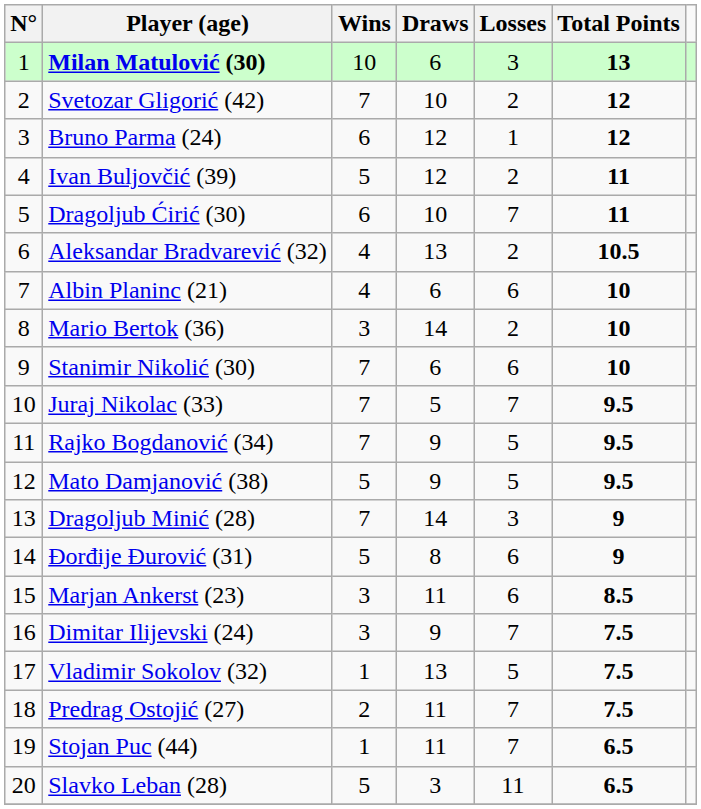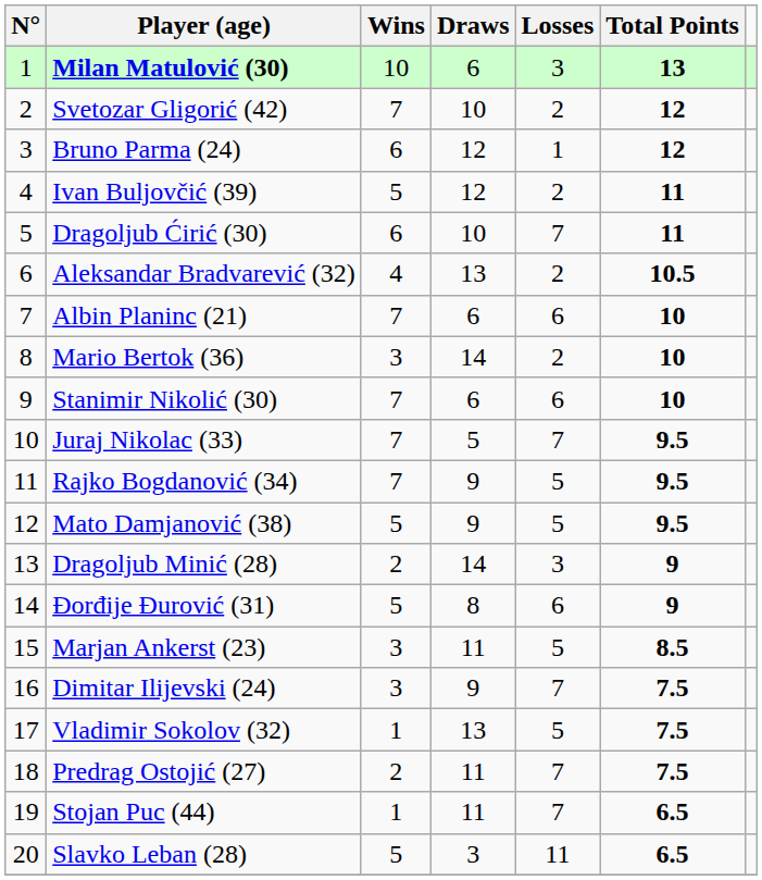 <table class="wikitable" border="1">
 <tr>
 <th>N°</th>
 <th>Player (age)</th>
 <th>Wins</th>
 <th>Draws</th>
 <th>Losses</th>
 <th>Total Points</th>
 </tr>
 <tr align=center style="background:#ccffcc;">
 <td>1</td>
 <td align=left> <strong><a href='#'>Milan Matulović</a> (30)</strong></td>
 <td>10</td>
 <td>6</td>
 <td>3</td>
 <td><strong>13</strong></td>
 <td align=center></td>
 </tr>
 <tr align=center>
 <td>2</td>
 <td align=left> <a href='#'>Svetozar Gligorić</a> (42)</td>
 <td>7</td>
 <td>10</td>
 <td>2</td>
 <td><strong>12</strong></td>
 <td align=center></td>
 </tr>
 <tr align=center>
 <td>3</td>
 <td align=left> <a href='#'>Bruno Parma</a> (24)</td>
 <td>6</td>
 <td>12</td>
 <td>1</td>
 <td><strong>12</strong></td>
 <td align=center></td>
 </tr>
 <tr align=center>
 <td>4</td>
 <td align=left> <a href='#'>Ivan Buljovčić</a> (39)</td>
 <td>5</td>
 <td>12</td>
 <td>2</td>
 <td><strong>11</strong></td>
 <td align=center></td>
 </tr>
 <tr align=center>
 <td>5</td>
 <td align=left> <a href='#'>Dragoljub Ćirić</a> (30)</td>
 <td>6</td>
 <td>10</td>
 <td>7</td>
 <td><strong>11</strong></td>
 <td align=center></td>
 </tr>
 <tr align=center>
 <td>6</td>
 <td align=left> <a href='#'>Aleksandar Bradvarević</a> (32)</td>
 <td>4</td>
 <td>13</td>
 <td>2</td>
 <td><strong>10.5</strong></td>
 <td align=center></td>
 </tr>
 <tr align=center>
 <td>7</td>
 <td align=left> <a href='#'>Albin Planinc</a> (21)</td>
-<td>4</td>
+<td>7</td>
 <td>6</td>
 <td>6</td>
 <td><strong>10</strong></td>
 <td align=center></td>
 </tr>
 <tr align=center>
 <td>8</td>
 <td align=left> <a href='#'>Mario Bertok</a> (36)</td>
 <td>3</td>
 <td>14</td>
 <td>2</td>
 <td><strong>10</strong></td>
 <td align=center></td>
 </tr>
 <tr align=center>
 <td>9</td>
 <td align=left> <a href='#'>Stanimir Nikolić</a> (30)</td>
 <td>7</td>
 <td>6</td>
 <td>6</td>
 <td><strong>10</strong></td>
 <td align=center></td>
 </tr>
 <tr align=center>
 <td>10</td>
 <td align=left> <a href='#'>Juraj Nikolac</a> (33)</td>
 <td>7</td>
 <td>5</td>
 <td>7</td>
 <td><strong>9.5</strong></td>
 <td align=center></td>
 </tr>
 <tr align=center>
 <td>11</td>
 <td align=left> <a href='#'>Rajko Bogdanović</a> (34)</td>
 <td>7</td>
 <td>9</td>
 <td>5</td>
 <td><strong>9.5</strong></td>
 <td align=center></td>
 </tr>
 <tr align=center>
 <td>12</td>
 <td align=left> <a href='#'>Mato Damjanović</a> (38)</td>
 <td>5</td>
 <td>9</td>
 <td>5</td>
 <td><strong>9.5</strong></td>
 <td align=center></td>
 </tr>
 <tr align=center>
 <td>13</td>
 <td align=left> <a href='#'>Dragoljub Minić</a> (28)</td>
-<td>7</td>
+<td>2</td>
 <td>14</td>
 <td>3</td>
 <td><strong>9</strong></td>
 <td align=center></td>
 </tr>
 <tr align=center>
 <td>14</td>
 <td align=left> <a href='#'>Đorđije Đurović</a> (31)</td>
 <td>5</td>
 <td>8</td>
 <td>6</td>
 <td><strong>9</strong></td>
 <td align=center></td>
 </tr>
 <tr align=center>
 <td>15</td>
 <td align=left> <a href='#'>Marjan Ankerst</a> (23)</td>
 <td>3</td>
 <td>11</td>
-<td>6</td>
+<td>5</td>
 <td><strong>8.5</strong></td>
 <td align=center></td>
 </tr>
 <tr align=center>
 <td>16</td>
 <td align=left> <a href='#'>Dimitar Ilijevski</a> (24)</td>
 <td>3</td>
 <td>9</td>
 <td>7</td>
 <td><strong>7.5</strong></td>
 <td align=center></td>
 </tr>
 <tr align=center>
 <td>17</td>
 <td align=left> <a href='#'>Vladimir Sokolov</a> (32)</td>
 <td>1</td>
 <td>13</td>
 <td>5</td>
 <td><strong>7.5</strong></td>
 <td align=center></td>
 </tr>
 <tr align=center>
 <td>18</td>
 <td align=left> <a href='#'>Predrag Ostojić</a> (27)</td>
 <td>2</td>
 <td>11</td>
 <td>7</td>
 <td><strong>7.5</strong></td>
 <td align=center></td>
 </tr>
 <tr align=center>
 <td>19</td>
 <td align=left> <a href='#'>Stojan Puc</a> (44)</td>
 <td>1</td>
 <td>11</td>
 <td>7</td>
 <td><strong>6.5</strong></td>
 <td align=center></td>
 </tr>
 <tr align=center>
 <td>20</td>
 <td align=left> <a href='#'>Slavko Leban</a> (28)</td>
 <td>5</td>
 <td>3</td>
 <td>11</td>
 <td><strong>6.5</strong></td>
 <td align=center></td>
 </tr>
 <tr align=center>
 </tr>
 </table>
